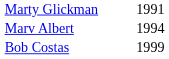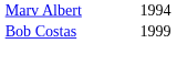 <table style="border:'1' 'solid' 'gray' " width="200" style="text-align:center">
 <tr>
-</tr>
-<tr>
-<td><a href='#'>Marty Glickman</a></td>
-<td>1991</td>
 </tr>
 <tr>
 <td><a href='#'>Marv Albert</a></td>
 <td>1994</td>
 </tr>
 <tr>
 <td><a href='#'>Bob Costas</a></td>
 <td>1999</td>
 </tr>
 </table>
